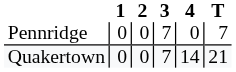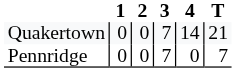 <table style="border-collapse: collapse;">
 <tr>
 <th style="text-align: left;"></th>
 <th style="text-align: center; padding: 0px 3px 0px 3px; width:12px;">1</th>
 <th style="text-align: center; padding: 0px 3px 0px 3px; width:12px;">2</th>
 <th style="text-align: center; padding: 0px 3px 0px 3px; width:12px;">3</th>
 <th style="text-align: center; padding: 0px 3px 0px 3px; width:12px;">4</th>
 <th style="text-align: center; padding: 0px 3px 0px 3px; width:12px;">T</th>
 </tr>
 <tr>
+<td style="background: #f8f9fa; text-align: left; padding: 0px 3px 0px 3px;">Quakertown</td>
+<td style="background: #f8f9fa; border-left: 1px solid black; text-align: right; padding: 0px 3px 0px 3px;">0</td>
+<td style="background: #f8f9fa; border-left: 1px solid black; text-align: right; padding: 0px 3px 0px 3px;">0</td>
+<td style="background: #f8f9fa; border-left: 1px solid black; text-align: right; padding: 0px 3px 0px 3px;">7</td>
+<td style="background: #f8f9fa; border-left: 1px solid black; text-align: right; padding: 0px 3px 0px 3px;">14</td>
+<td style="background: #f8f9fa; border-left: 1px solid black; text-align: right; padding: 0px 3px 0px 3px;">21</td>
+</tr>
+<tr>
 <td style="text-align: left; border-bottom: 1px solid black; padding: 0px 3px 0px 3px;">Pennridge</td>
 <td style="border-left: 1px solid black; border-bottom: 1px solid black; text-align: right; padding: 0px 3px 0px 3px;">0</td>
 <td style="border-left: 1px solid black; border-bottom: 1px solid black; text-align: right; padding: 0px 3px 0px 3px;">0</td>
 <td style="border-left: 1px solid black; border-bottom: 1px solid black; text-align: right; padding: 0px 3px 0px 3px;">7</td>
 <td style="border-left: 1px solid black; border-bottom: 1px solid black; text-align: right; padding: 0px 3px 0px 3px;">0</td>
 <td style="border-left: 1px solid black; border-bottom: 1px solid black; text-align: right; padding: 0px 3px 0px 3px;">7</td>
 </tr>
-<tr>
-<td style="background: #f8f9fa; text-align: left; padding: 0px 3px 0px 3px;">Quakertown</td>
-<td style="background: #f8f9fa; border-left: 1px solid black; text-align: right; padding: 0px 3px 0px 3px;">0</td>
-<td style="background: #f8f9fa; border-left: 1px solid black; text-align: right; padding: 0px 3px 0px 3px;">0</td>
-<td style="background: #f8f9fa; border-left: 1px solid black; text-align: right; padding: 0px 3px 0px 3px;">7</td>
-<td style="background: #f8f9fa; border-left: 1px solid black; text-align: right; padding: 0px 3px 0px 3px;">14</td>
-<td style="background: #f8f9fa; border-left: 1px solid black; text-align: right; padding: 0px 3px 0px 3px;">21</td>
-</tr>
 </table>
